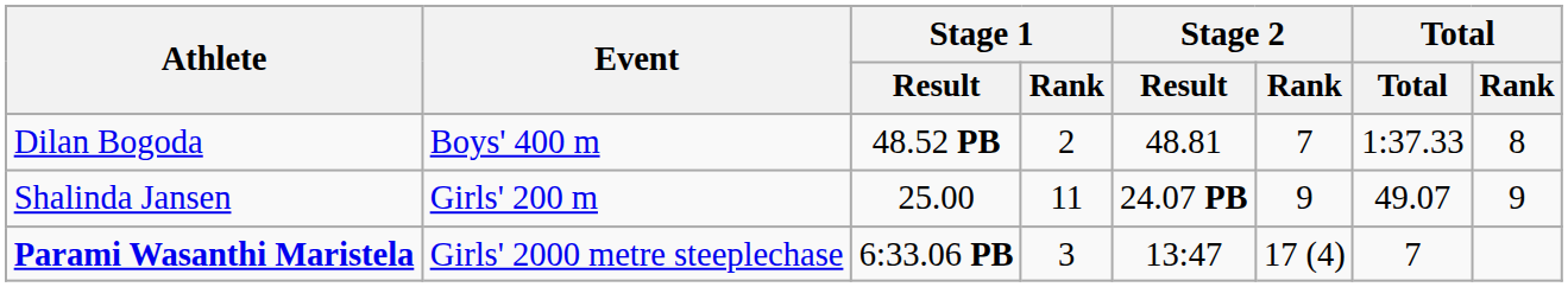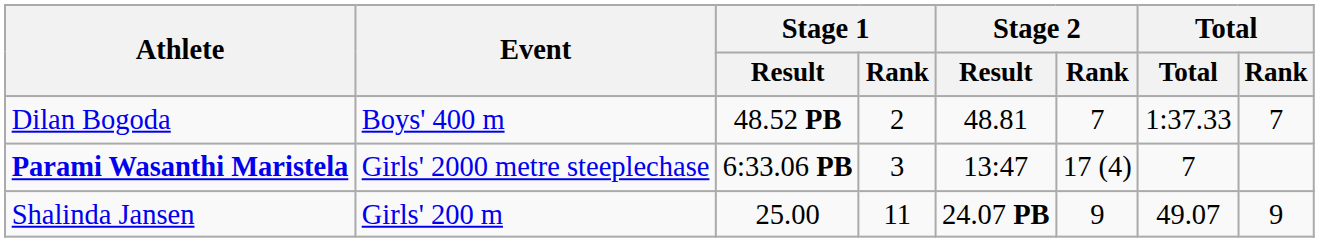 <table class="wikitable" style="font-size:90%">
 <tr>
 <th rowspan=2>Athlete</th>
 <th rowspan=2>Event</th>
 <th colspan=2>Stage 1</th>
 <th colspan=2>Stage 2</th>
 <th colspan=2>Total</th>
 </tr>
 <tr style="font-size:95%">
 <th>Result</th>
 <th>Rank</th>
 <th>Result</th>
 <th>Rank</th>
 <th>Total</th>
 <th>Rank</th>
 </tr>
 <tr align=center>
 <td align=left><a href='#'>Dilan Bogoda</a></td>
 <td align=left><a href='#'>Boys' 400 m</a></td>
 <td>48.52 <strong>PB</strong></td>
 <td>2</td>
 <td>48.81</td>
 <td>7</td>
 <td>1:37.33</td>
-<td>8</td>
+<td>7</td>
+</tr>
+<tr align=center>
+<td align=left><strong><a href='#'>Parami Wasanthi Maristela</a></strong></td>
+<td align=left><a href='#'>Girls' 2000 metre steeplechase</a></td>
+<td>6:33.06 <strong>PB</strong></td>
+<td>3</td>
+<td>13:47</td>
+<td>17 (4)</td>
+<td>7</td>
+<td></td>
 </tr>
 <tr align=center>
 <td align=left><a href='#'>Shalinda Jansen</a></td>
 <td align=left><a href='#'>Girls' 200 m</a></td>
 <td>25.00</td>
 <td>11</td>
 <td>24.07 <strong>PB</strong></td>
 <td>9</td>
 <td>49.07</td>
 <td>9</td>
 </tr>
-<tr align=center>
-<td align=left><strong><a href='#'>Parami Wasanthi Maristela</a></strong></td>
-<td align=left><a href='#'>Girls' 2000 metre steeplechase</a></td>
-<td>6:33.06 <strong>PB</strong></td>
-<td>3</td>
-<td>13:47</td>
-<td>17 (4)</td>
-<td>7</td>
-<td></td>
-</tr>
 </table>
